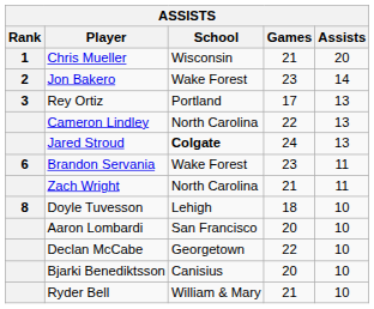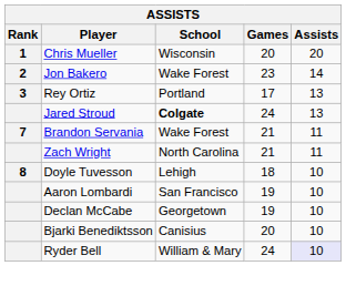 <table class="wikitable">
 <tr>
 <th colspan=5>ASSISTS</th>
 </tr>
 <tr>
 <th>Rank</th>
 <th>Player</th>
 <th>School</th>
 <th>Games</th>
 <th>Assists</th>
 </tr>
 <tr>
 <th>1</th>
 <td><a href='#'>Chris Mueller</a></td>
 <td>Wisconsin</td>
-<td style="text-align:center;">21</td>
+<td style="text-align:center;">20</td>
 <td style="text-align:center;">20</td>
 </tr>
 <tr>
 <th>2</th>
 <td><a href='#'>Jon Bakero</a></td>
 <td>Wake Forest</td>
 <td style="text-align:center;">23</td>
 <td style="text-align:center;">14</td>
 </tr>
 <tr>
 <th>3</th>
 <td>Rey Ortiz</td>
 <td>Portland</td>
 <td style="text-align:center;">17</td>
 <td style="text-align:center;">13</td>
 </tr>
 <tr>
 <th></th>
-<td><a href='#'>Cameron Lindley</a></td>
-<td>North Carolina</td>
-<td style="text-align:center;">22</td>
-<td style="text-align:center;">13</td>
-</tr>
-<tr>
-<th></th>
 <td><a href='#'>Jared Stroud</a></td>
 <td><strong>Colgate</strong></td>
 <td style="text-align:center;">24</td>
 <td style="text-align:center;">13</td>
 </tr>
 <tr>
-<th>6</th>
+<th>7</th>
 <td><a href='#'>Brandon Servania</a></td>
 <td>Wake Forest</td>
-<td style="text-align:center;">23</td>
+<td style="text-align:center;">21</td>
 <td style="text-align:center;">11</td>
 </tr>
 <tr>
 <th></th>
 <td><a href='#'>Zach Wright</a></td>
 <td>North Carolina</td>
 <td style="text-align:center;">21</td>
 <td style="text-align:center;">11</td>
 </tr>
 <tr>
 <th>8</th>
 <td>Doyle Tuvesson</td>
 <td>Lehigh</td>
 <td style="text-align:center;">18</td>
 <td style="text-align:center;">10</td>
 </tr>
 <tr>
 <th></th>
 <td>Aaron Lombardi</td>
 <td>San Francisco</td>
-<td style="text-align:center;">20</td>
+<td style="text-align:center;">19</td>
 <td style="text-align:center;">10</td>
 </tr>
 <tr>
 <th></th>
 <td>Declan McCabe</td>
 <td>Georgetown</td>
-<td style="text-align:center;">22</td>
+<td style="text-align:center;">19</td>
 <td style="text-align:center;">10</td>
 </tr>
 <tr>
 <th></th>
 <td>Bjarki Benediktsson</td>
 <td>Canisius</td>
 <td style="text-align:center;">20</td>
 <td style="text-align:center;">10</td>
 </tr>
 <tr>
 <th></th>
 <td>Ryder Bell</td>
 <td>William & Mary</td>
-<td style="text-align:center;">21</td>
-<td style="text-align:center;">10</td>
+<td style="text-align:center;">24</td>
+<td style="background: lavender; text-align:center;">10</td>
 </tr>
 </table>
